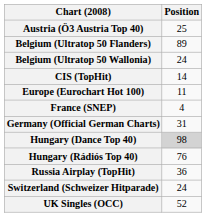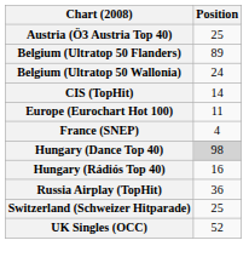 <table class="wikitable sortable plainrowheaders" style="text-align:center">
 <tr>
 <th>Chart (2008)</th>
 <th>Position</th>
 </tr>
 <tr>
 <th scope="row">Austria (Ö3 Austria Top 40)</th>
 <td>25</td>
 </tr>
 <tr>
 <th scope="row">Belgium (Ultratop 50 Flanders)</th>
 <td>89</td>
 </tr>
 <tr>
 <th scope="row">Belgium (Ultratop 50 Wallonia)</th>
 <td>24</td>
 </tr>
 <tr>
 <th scope="row">CIS (TopHit)</th>
 <td>14</td>
 </tr>
 <tr>
 <th scope="row">Europe (Eurochart Hot 100)</th>
 <td>11</td>
 </tr>
 <tr>
 <th scope="row">France (SNEP)</th>
 <td>4</td>
 </tr>
 <tr>
-<th scope="row">Germany (Official German Charts)</th>
-<td>31</td>
-</tr>
-<tr>
 <th scope="row">Hungary (Dance Top 40)</th>
 <td style="background: lightgrey;">98</td>
 </tr>
 <tr>
 <th scope="row">Hungary (Rádiós Top 40)</th>
-<td>76</td>
+<td>16</td>
 </tr>
 <tr>
 <th scope="row">Russia Airplay (TopHit)</th>
 <td>36</td>
 </tr>
 <tr>
 <th scope="row">Switzerland (Schweizer Hitparade)</th>
-<td>24</td>
+<td>25</td>
 </tr>
 <tr>
 <th scope="row">UK Singles (OCC)</th>
 <td>52</td>
 </tr>
 </table>
